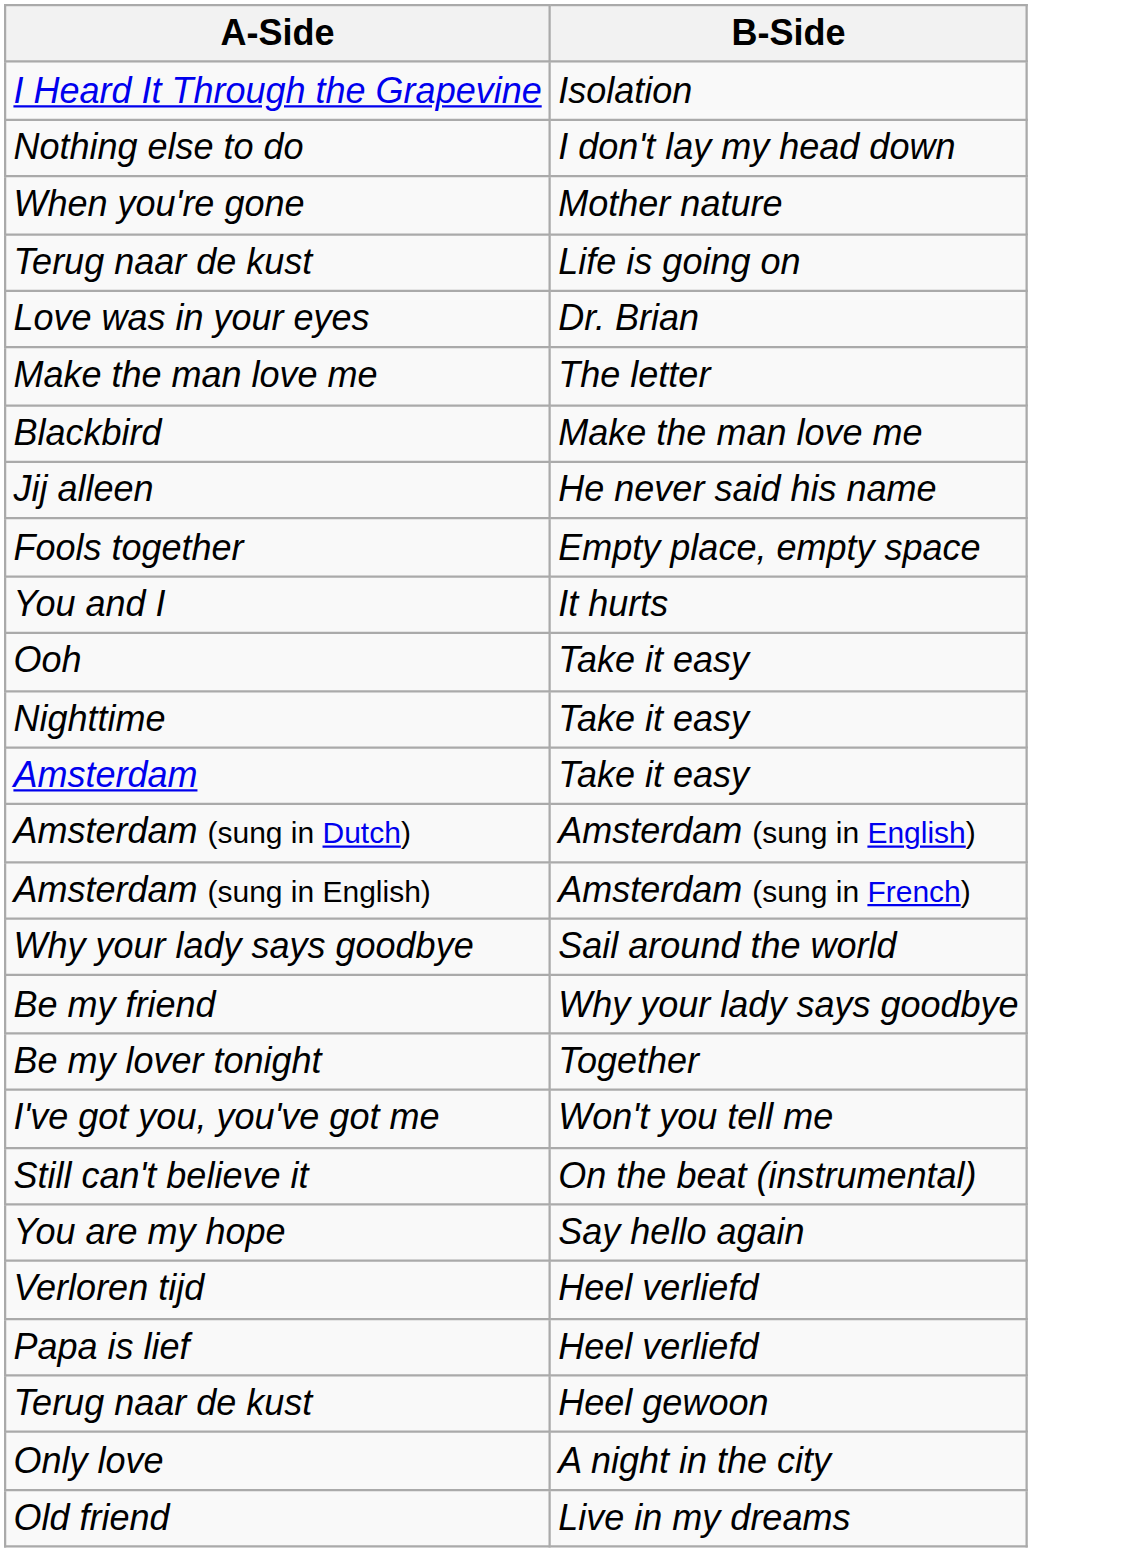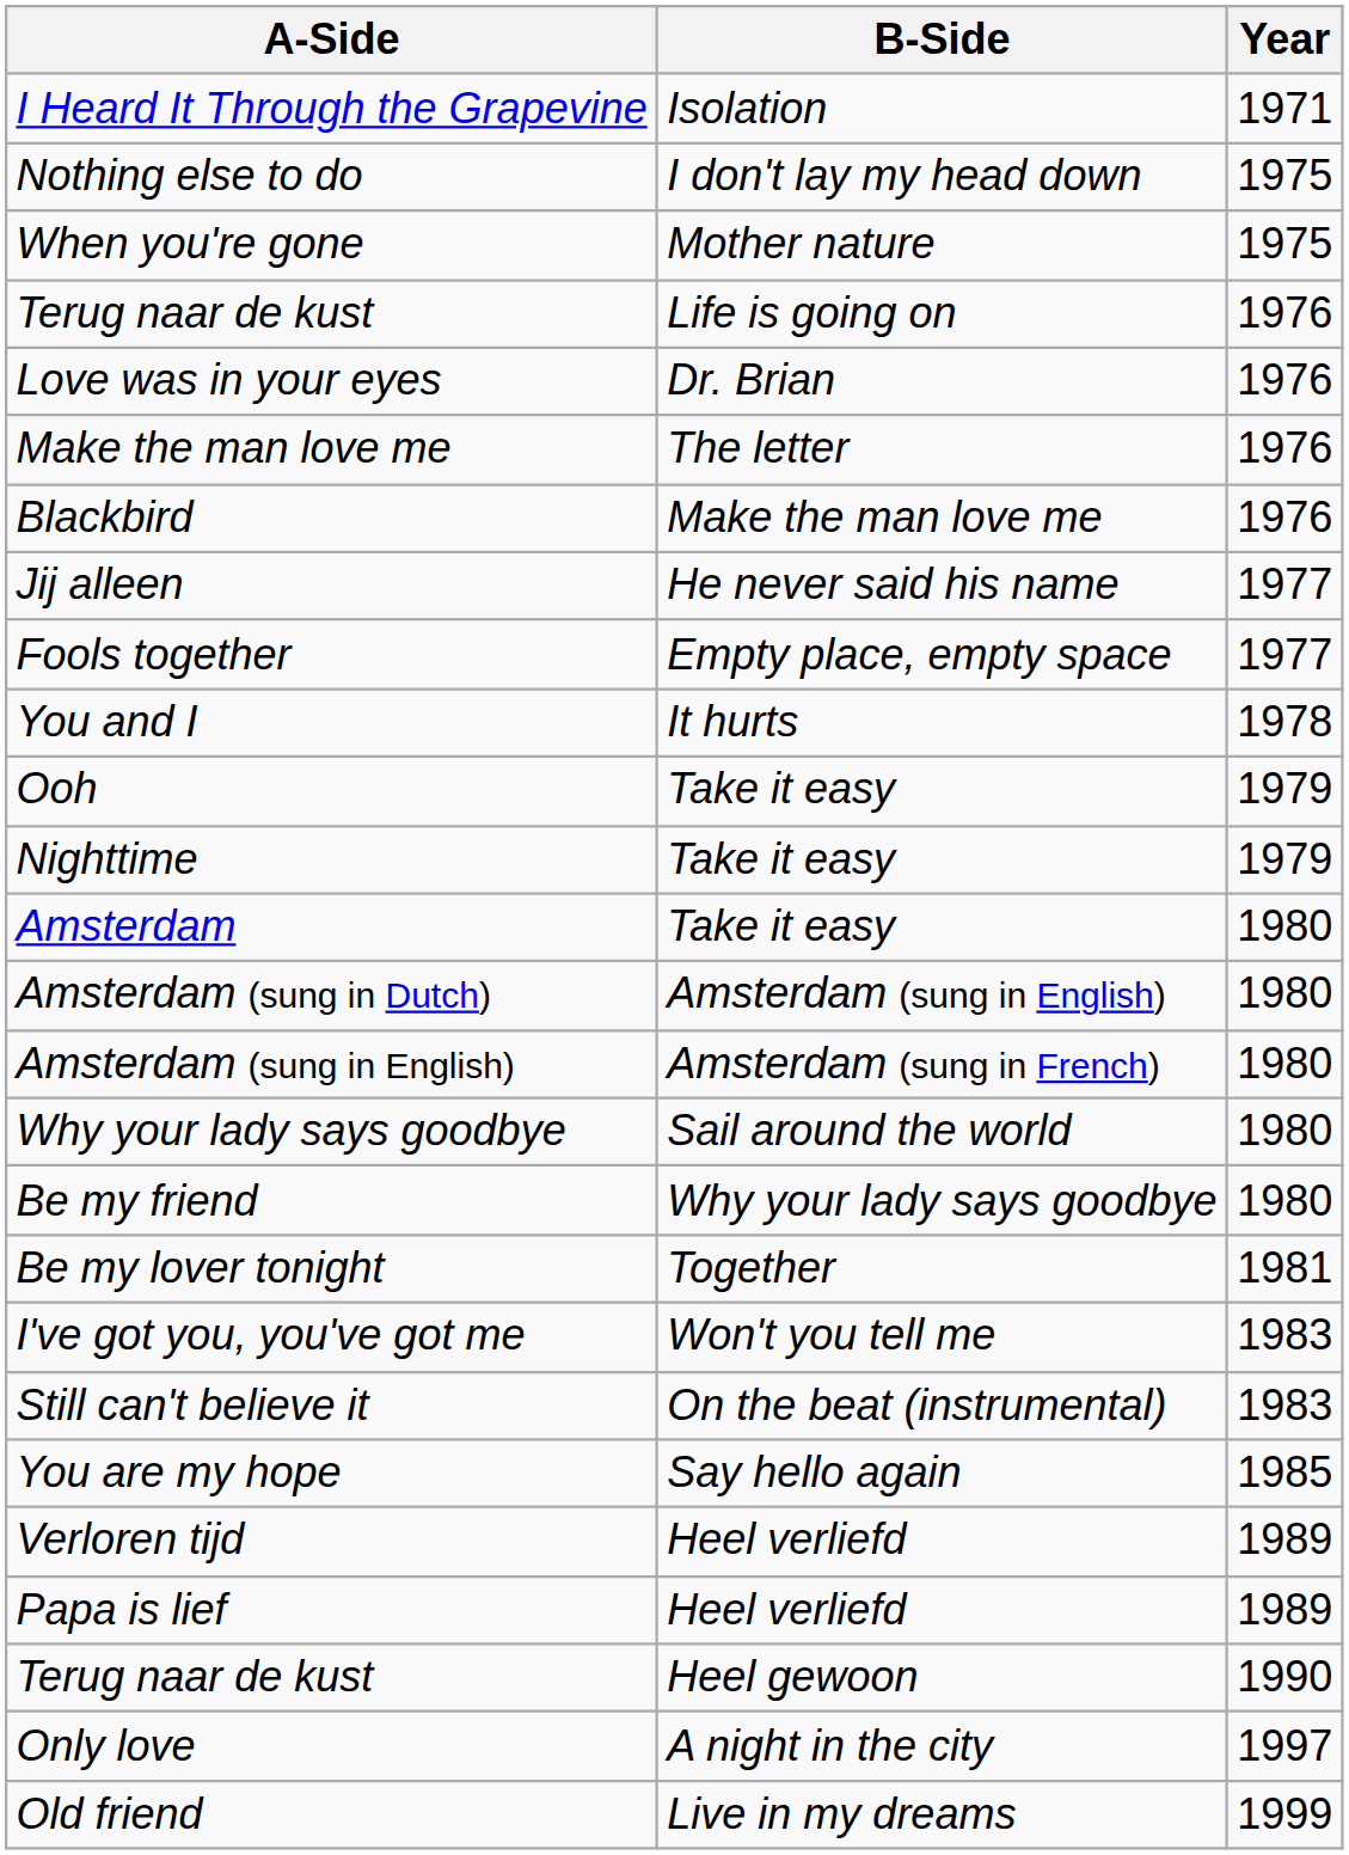 <table class="wikitable">
 <tr>
 <th>A-Side</th>
 <th>B-Side</th>
+<th>Year</th>
 </tr>
 <tr>
 <td><em><a href='#'>I Heard It Through the Grapevine</a></em></td>
 <td><em>Isolation</em></td>
+<td>1971</td>
 </tr>
 <tr>
 <td><em>Nothing else to do</em></td>
 <td><em>I don't lay my head down</em></td>
+<td>1975</td>
 </tr>
 <tr>
 <td><em>When you're gone</em></td>
 <td><em>Mother nature</em></td>
+<td>1975</td>
 </tr>
 <tr>
 <td><em>Terug naar de kust</em></td>
 <td><em>Life is going on</em></td>
+<td>1976</td>
 </tr>
 <tr>
 <td><em>Love was in your eyes</em></td>
 <td><em>Dr. Brian</em></td>
+<td>1976</td>
 </tr>
 <tr>
 <td><em>Make the man love me</em></td>
 <td><em>The letter</em></td>
+<td>1976</td>
 </tr>
 <tr>
 <td><em>Blackbird</em></td>
 <td><em>Make the man love me</em></td>
+<td>1976</td>
 </tr>
 <tr>
 <td><em>Jij alleen</em></td>
 <td><em>He never said his name</em></td>
+<td>1977</td>
 </tr>
 <tr>
 <td><em>Fools together</em></td>
 <td><em>Empty place, empty space</em></td>
+<td>1977</td>
 </tr>
 <tr>
 <td><em>You and I</em></td>
 <td><em>It hurts</em></td>
+<td>1978</td>
 </tr>
 <tr>
 <td><em>Ooh</em></td>
 <td><em>Take it easy</em></td>
+<td>1979</td>
 </tr>
 <tr>
 <td><em>Nighttime</em></td>
 <td><em>Take it easy</em></td>
+<td>1979</td>
 </tr>
 <tr>
 <td><em><a href='#'>Amsterdam</a></em></td>
 <td><em>Take it easy</em></td>
+<td>1980</td>
 </tr>
 <tr>
 <td><em>Amsterdam</em> <small>(sung in <a href='#'>Dutch</a>)</small></td>
 <td><em>Amsterdam</em> <small>(sung in <a href='#'>English</a>)</small></td>
+<td>1980</td>
 </tr>
 <tr>
 <td><em>Amsterdam</em> <small>(sung in English)</small></td>
 <td><em>Amsterdam</em> <small>(sung in <a href='#'>French</a>)</small></td>
+<td>1980</td>
 </tr>
 <tr>
 <td><em>Why your lady says goodbye</em></td>
 <td><em>Sail around the world</em></td>
+<td>1980</td>
 </tr>
 <tr>
 <td><em>Be my friend</em></td>
 <td><em>Why your lady says goodbye</em></td>
+<td>1980</td>
 </tr>
 <tr>
 <td><em>Be my lover tonight</em></td>
 <td><em>Together</em></td>
+<td>1981</td>
 </tr>
 <tr>
 <td><em>I've got you, you've got me</em></td>
 <td><em>Won't you tell me</em></td>
+<td>1983</td>
 </tr>
 <tr>
 <td><em>Still can't believe it</em></td>
 <td><em>On the beat (instrumental)</em></td>
+<td>1983</td>
 </tr>
 <tr>
 <td><em>You are my hope</em></td>
 <td><em>Say hello again</em></td>
+<td>1985</td>
 </tr>
 <tr>
 <td><em>Verloren tijd</em></td>
 <td><em>Heel verliefd</em></td>
+<td>1989</td>
 </tr>
 <tr>
 <td><em>Papa is lief</em></td>
 <td><em>Heel verliefd</em></td>
+<td>1989</td>
 </tr>
 <tr>
 <td><em>Terug naar de kust</em></td>
 <td><em>Heel gewoon</em></td>
+<td>1990</td>
 </tr>
 <tr>
 <td><em>Only love</em></td>
 <td><em>A night in the city</em></td>
+<td>1997</td>
 </tr>
 <tr>
 <td><em>Old friend</em></td>
 <td><em>Live in my dreams</em></td>
+<td>1999</td>
 </tr>
 </table>
